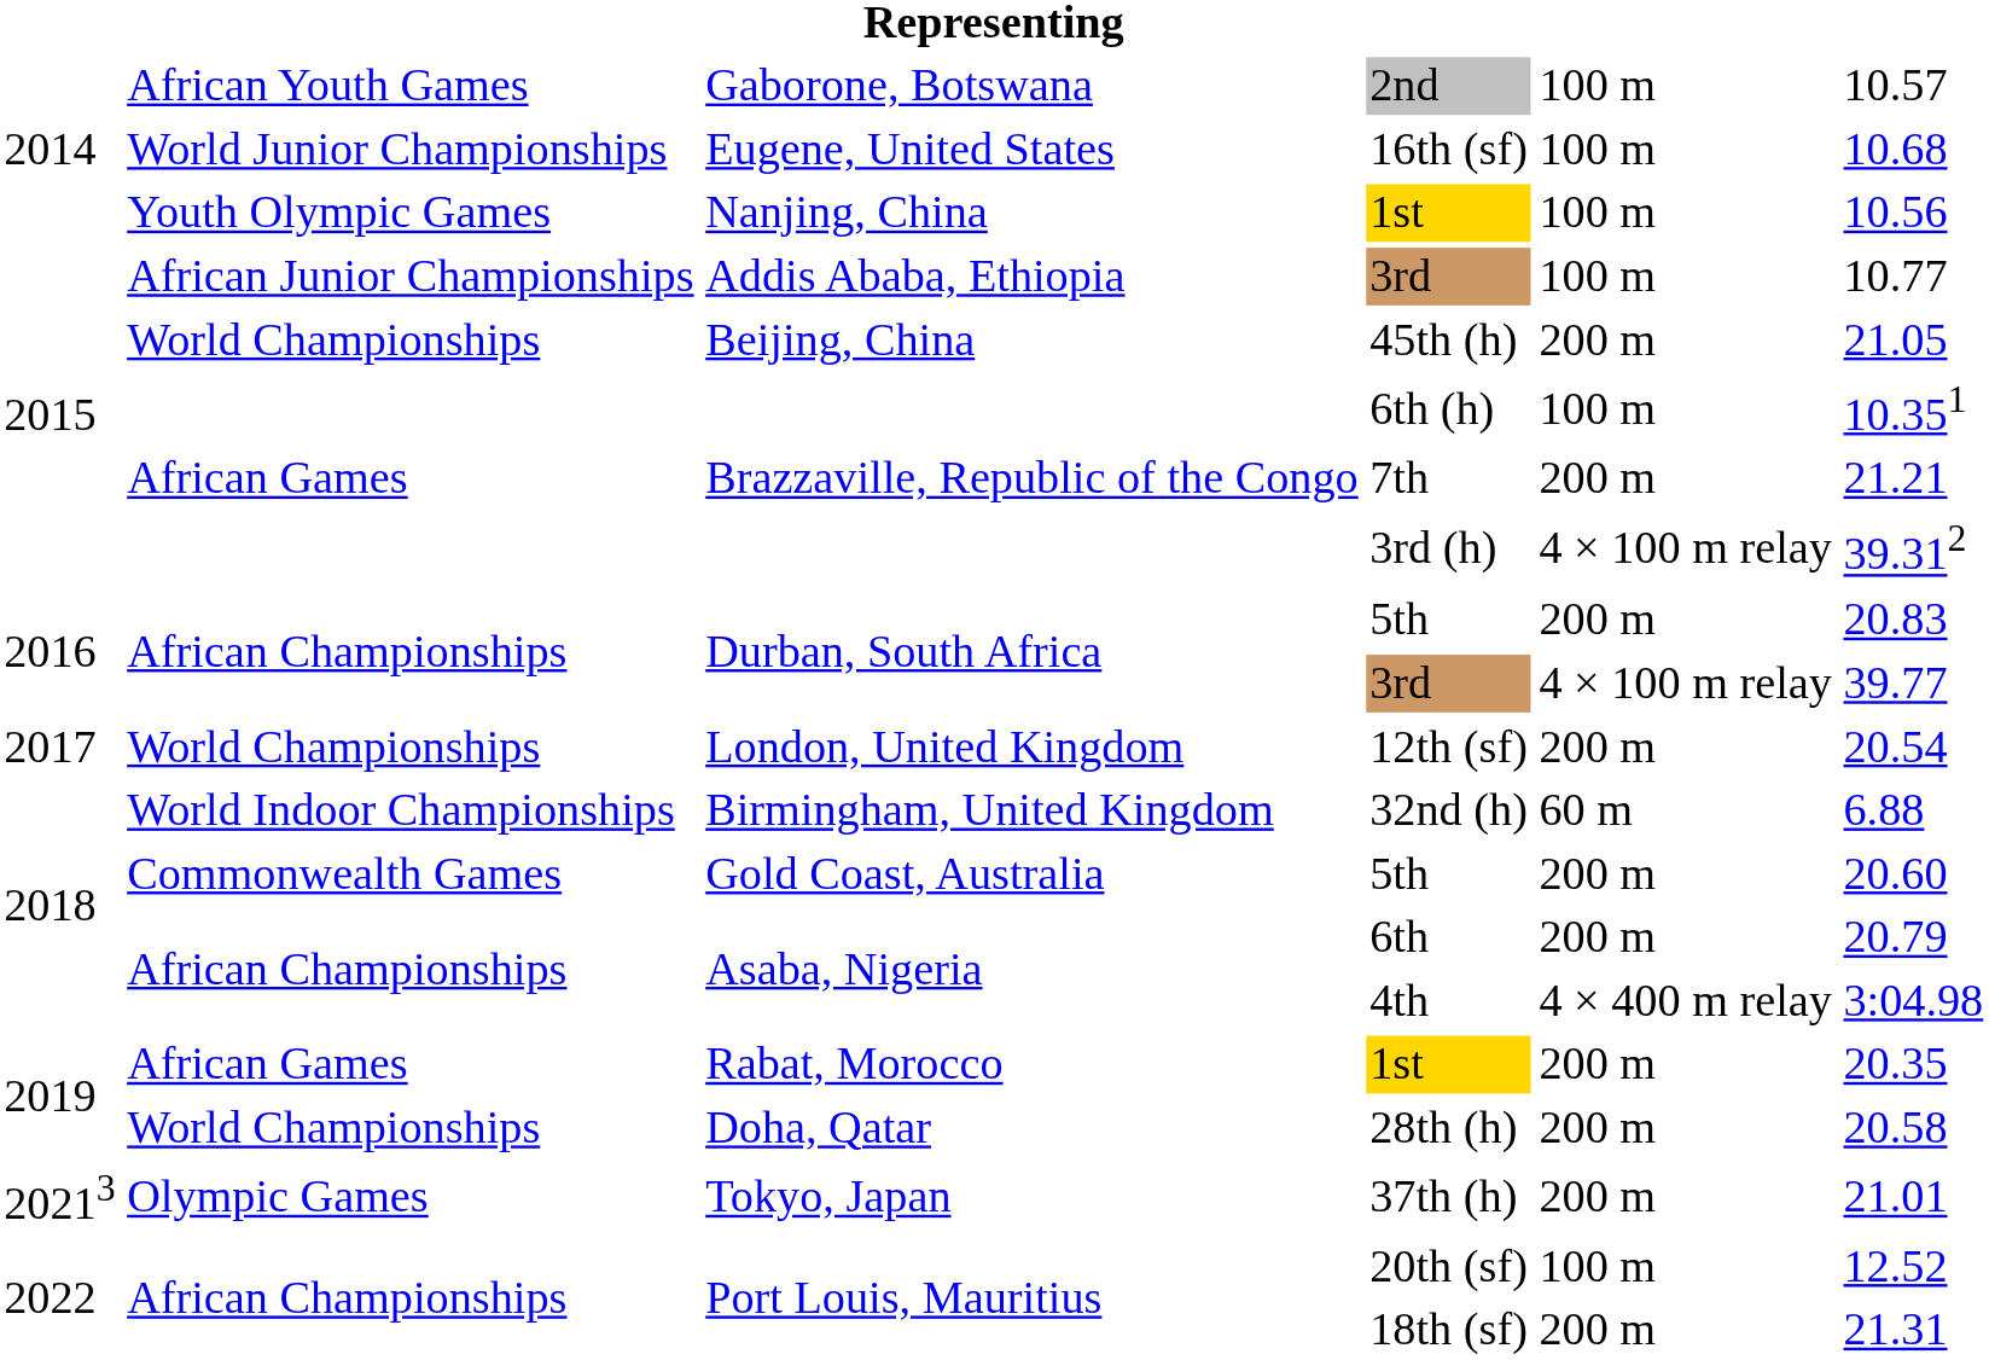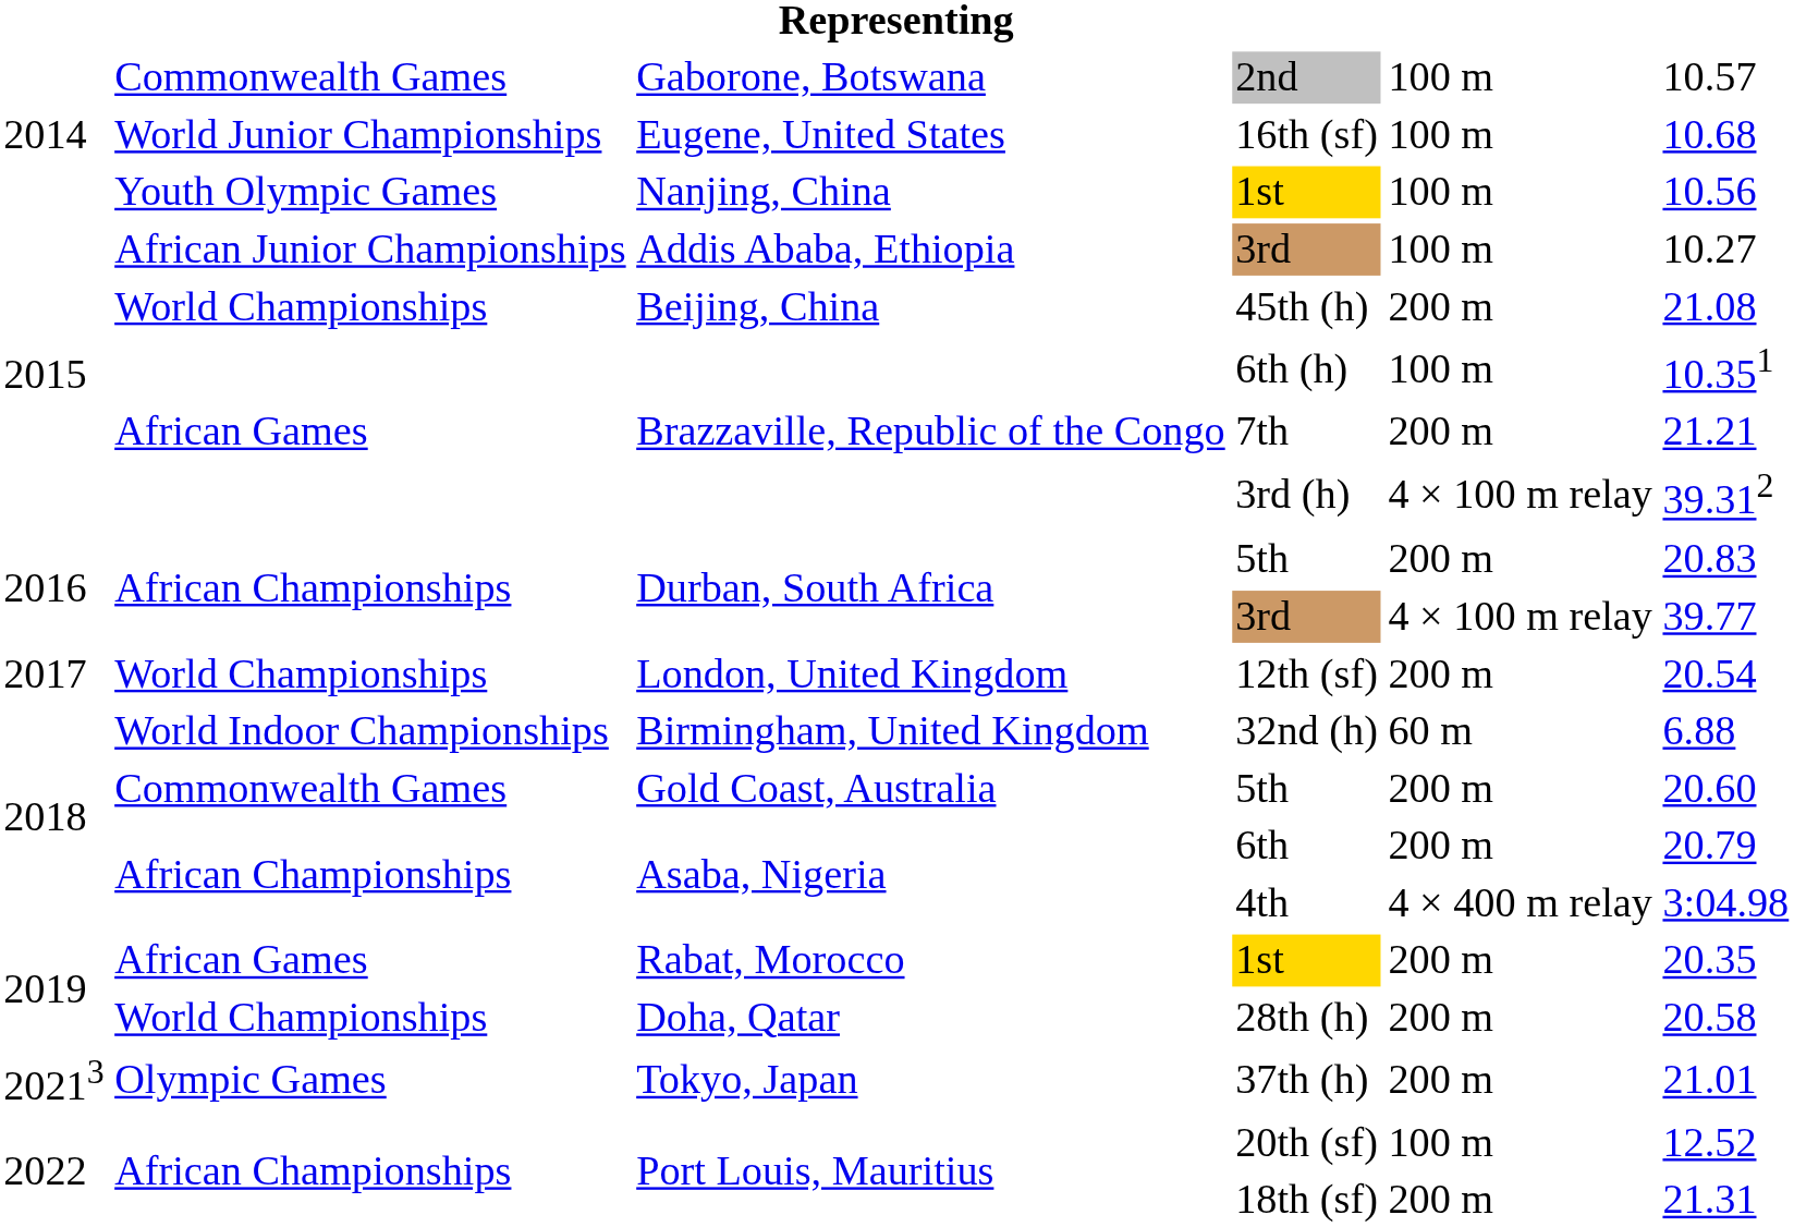 <table>
 <tr>
 <th colspan="6">Representing </th>
 </tr>
 <tr>
 <td rowspan=3>2014</td>
-<td><a href='#'>African Youth Games</a></td>
+<td><a href='#'>Commonwealth Games</a></td>
 <td><a href='#'>Gaborone, Botswana</a></td>
 <td bgcolor=silver>2nd</td>
 <td>100 m</td>
 <td>10.57</td>
 </tr>
 <tr>
 <td><a href='#'>World Junior Championships</a></td>
 <td><a href='#'>Eugene, United States</a></td>
 <td>16th (sf)</td>
 <td>100 m</td>
 <td><a href='#'>10.68</a></td>
 </tr>
 <tr>
 <td><a href='#'>Youth Olympic Games</a></td>
 <td><a href='#'>Nanjing, China</a></td>
 <td bgcolor=gold>1st</td>
 <td>100 m</td>
 <td><a href='#'>10.56</a></td>
 </tr>
 <tr>
 <td rowspan=5>2015</td>
 <td><a href='#'>African Junior Championships</a></td>
 <td><a href='#'>Addis Ababa, Ethiopia</a></td>
 <td bgcolor=cc9966>3rd</td>
 <td>100 m</td>
-<td>10.77</td>
+<td>10.27</td>
 </tr>
 <tr>
 <td><a href='#'>World Championships</a></td>
 <td><a href='#'>Beijing, China</a></td>
 <td>45th (h)</td>
 <td>200 m</td>
-<td><a href='#'>21.05</a></td>
+<td><a href='#'>21.08</a></td>
 </tr>
 <tr>
 <td rowspan=3><a href='#'>African Games</a></td>
 <td rowspan=3><a href='#'>Brazzaville, Republic of the Congo</a></td>
 <td>6th (h)</td>
 <td>100 m</td>
 <td><a href='#'>10.35</a><sup>1</sup></td>
 </tr>
 <tr>
 <td>7th</td>
 <td>200 m</td>
 <td><a href='#'>21.21</a></td>
 </tr>
 <tr>
 <td>3rd (h)</td>
 <td>4 × 100 m relay</td>
 <td><a href='#'>39.31</a><sup>2</sup></td>
 </tr>
 <tr>
 <td rowspan=2>2016</td>
 <td rowspan=2><a href='#'>African Championships</a></td>
 <td rowspan=2><a href='#'>Durban, South Africa</a></td>
 <td>5th</td>
 <td>200 m</td>
 <td><a href='#'>20.83</a></td>
 </tr>
 <tr>
 <td bgcolor=cc9966>3rd</td>
 <td>4 × 100 m relay</td>
 <td><a href='#'>39.77</a></td>
 </tr>
 <tr>
 <td>2017</td>
 <td><a href='#'>World Championships</a></td>
 <td><a href='#'>London, United Kingdom</a></td>
 <td>12th (sf)</td>
 <td>200 m</td>
 <td><a href='#'>20.54</a></td>
 </tr>
 <tr>
 <td rowspan=4>2018</td>
 <td><a href='#'>World Indoor Championships</a></td>
 <td><a href='#'>Birmingham, United Kingdom</a></td>
 <td>32nd (h)</td>
 <td>60 m</td>
 <td><a href='#'>6.88</a></td>
 </tr>
 <tr>
 <td><a href='#'>Commonwealth Games</a></td>
 <td><a href='#'>Gold Coast, Australia</a></td>
 <td>5th</td>
 <td>200 m</td>
 <td><a href='#'>20.60</a></td>
 </tr>
 <tr>
 <td rowspan=2><a href='#'>African Championships</a></td>
 <td rowspan=2><a href='#'>Asaba, Nigeria</a></td>
 <td>6th</td>
 <td>200 m</td>
 <td><a href='#'>20.79</a></td>
 </tr>
 <tr>
 <td>4th</td>
 <td>4 × 400 m relay</td>
 <td><a href='#'>3:04.98</a></td>
 </tr>
 <tr>
 <td rowspan=2>2019</td>
 <td><a href='#'>African Games</a></td>
 <td><a href='#'>Rabat, Morocco</a></td>
 <td bgcolor=gold>1st</td>
 <td>200 m</td>
 <td><a href='#'>20.35</a></td>
 </tr>
 <tr>
 <td><a href='#'>World Championships</a></td>
 <td><a href='#'>Doha, Qatar</a></td>
 <td>28th (h)</td>
 <td>200 m</td>
 <td><a href='#'>20.58</a></td>
 </tr>
 <tr>
 <td>2021<sup>3</sup></td>
 <td><a href='#'>Olympic Games</a></td>
 <td><a href='#'>Tokyo, Japan</a></td>
 <td>37th (h)</td>
 <td>200 m</td>
 <td><a href='#'>21.01</a></td>
 </tr>
 <tr>
 <td rowspan=2>2022</td>
 <td rowspan=2><a href='#'>African Championships</a></td>
 <td rowspan=2><a href='#'>Port Louis, Mauritius</a></td>
 <td>20th (sf)</td>
 <td>100 m</td>
 <td><a href='#'>12.52</a></td>
 </tr>
 <tr>
 <td>18th (sf)</td>
 <td>200 m</td>
 <td><a href='#'>21.31</a></td>
 </tr>
 </table>
